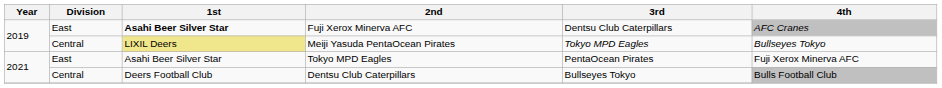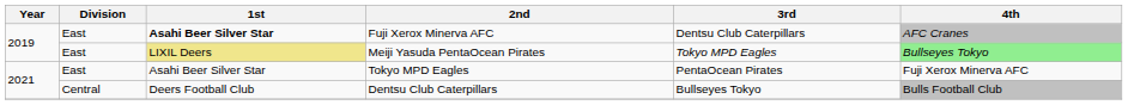 <table class="wikitable" style="text-align:left;width:95%;">
 <tr>
 <th>Year</th>
 <th>Division</th>
 <th>1st</th>
 <th>2nd</th>
 <th>3rd</th>
 <th>4th</th>
 </tr>
 <tr>
 <td rowspan="2">2019</td>
 <td>East</td>
 <td><strong>Asahi Beer Silver Star</strong></td>
 <td>Fuji Xerox Minerva AFC</td>
 <td>Dentsu Club Caterpillars</td>
 <td style="background-color:#C0C0C0"><em>AFC Cranes</em></td>
 </tr>
 <tr>
-<td>Central</td>
+<td>East</td>
 <td style="background: khaki;">LIXIL Deers</td>
 <td>Meiji Yasuda PentaOcean Pirates</td>
 <td><em>Tokyo MPD Eagles</em></td>
-<td><em>Bullseyes Tokyo</em></td>
+<td style="background: lightgreen;"><em>Bullseyes Tokyo</em></td>
 </tr>
 <tr>
 <td rowspan="2">2021</td>
 <td>East</td>
 <td>Asahi Beer Silver Star</td>
 <td>Tokyo MPD Eagles</td>
 <td>PentaOcean Pirates</td>
 <td>Fuji Xerox Minerva AFC</td>
 </tr>
 <tr>
 <td>Central</td>
 <td>Deers Football Club</td>
 <td>Dentsu Club Caterpillars</td>
 <td>Bullseyes Tokyo</td>
 <td style="background-color:#C0C0C0">Bulls Football Club</td>
 </tr>
 <tr>
 </tr>
 </table>
